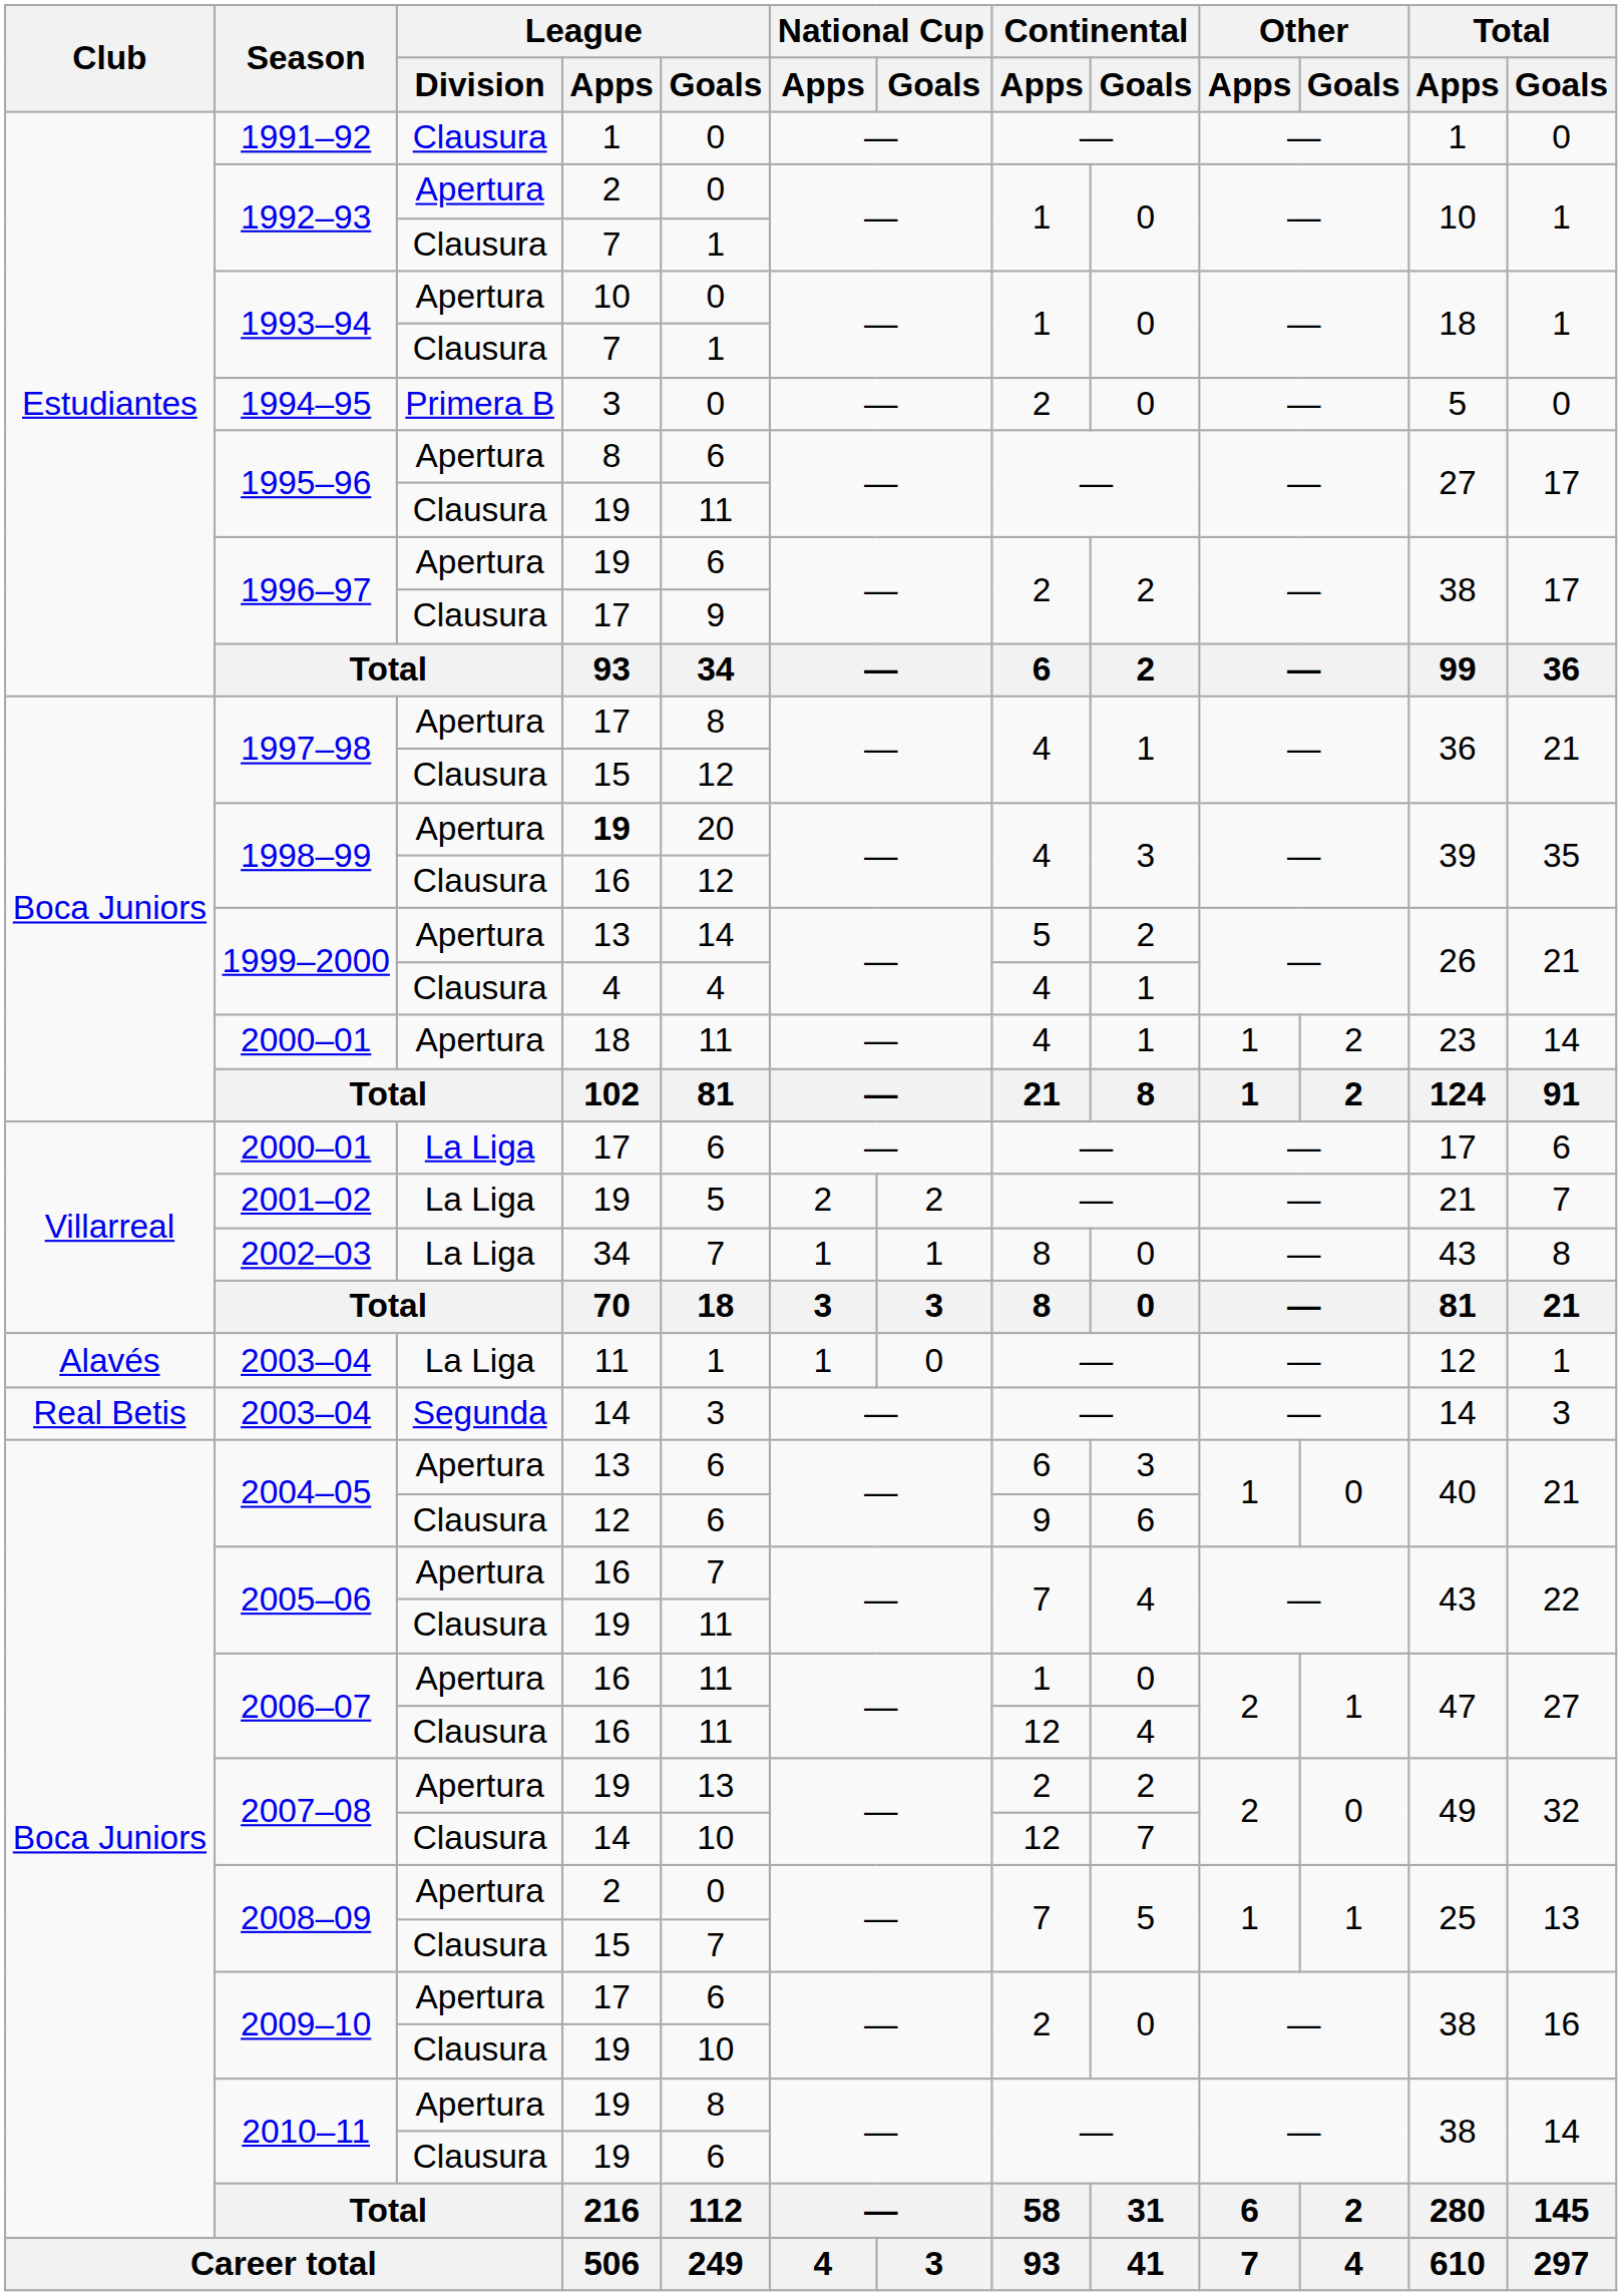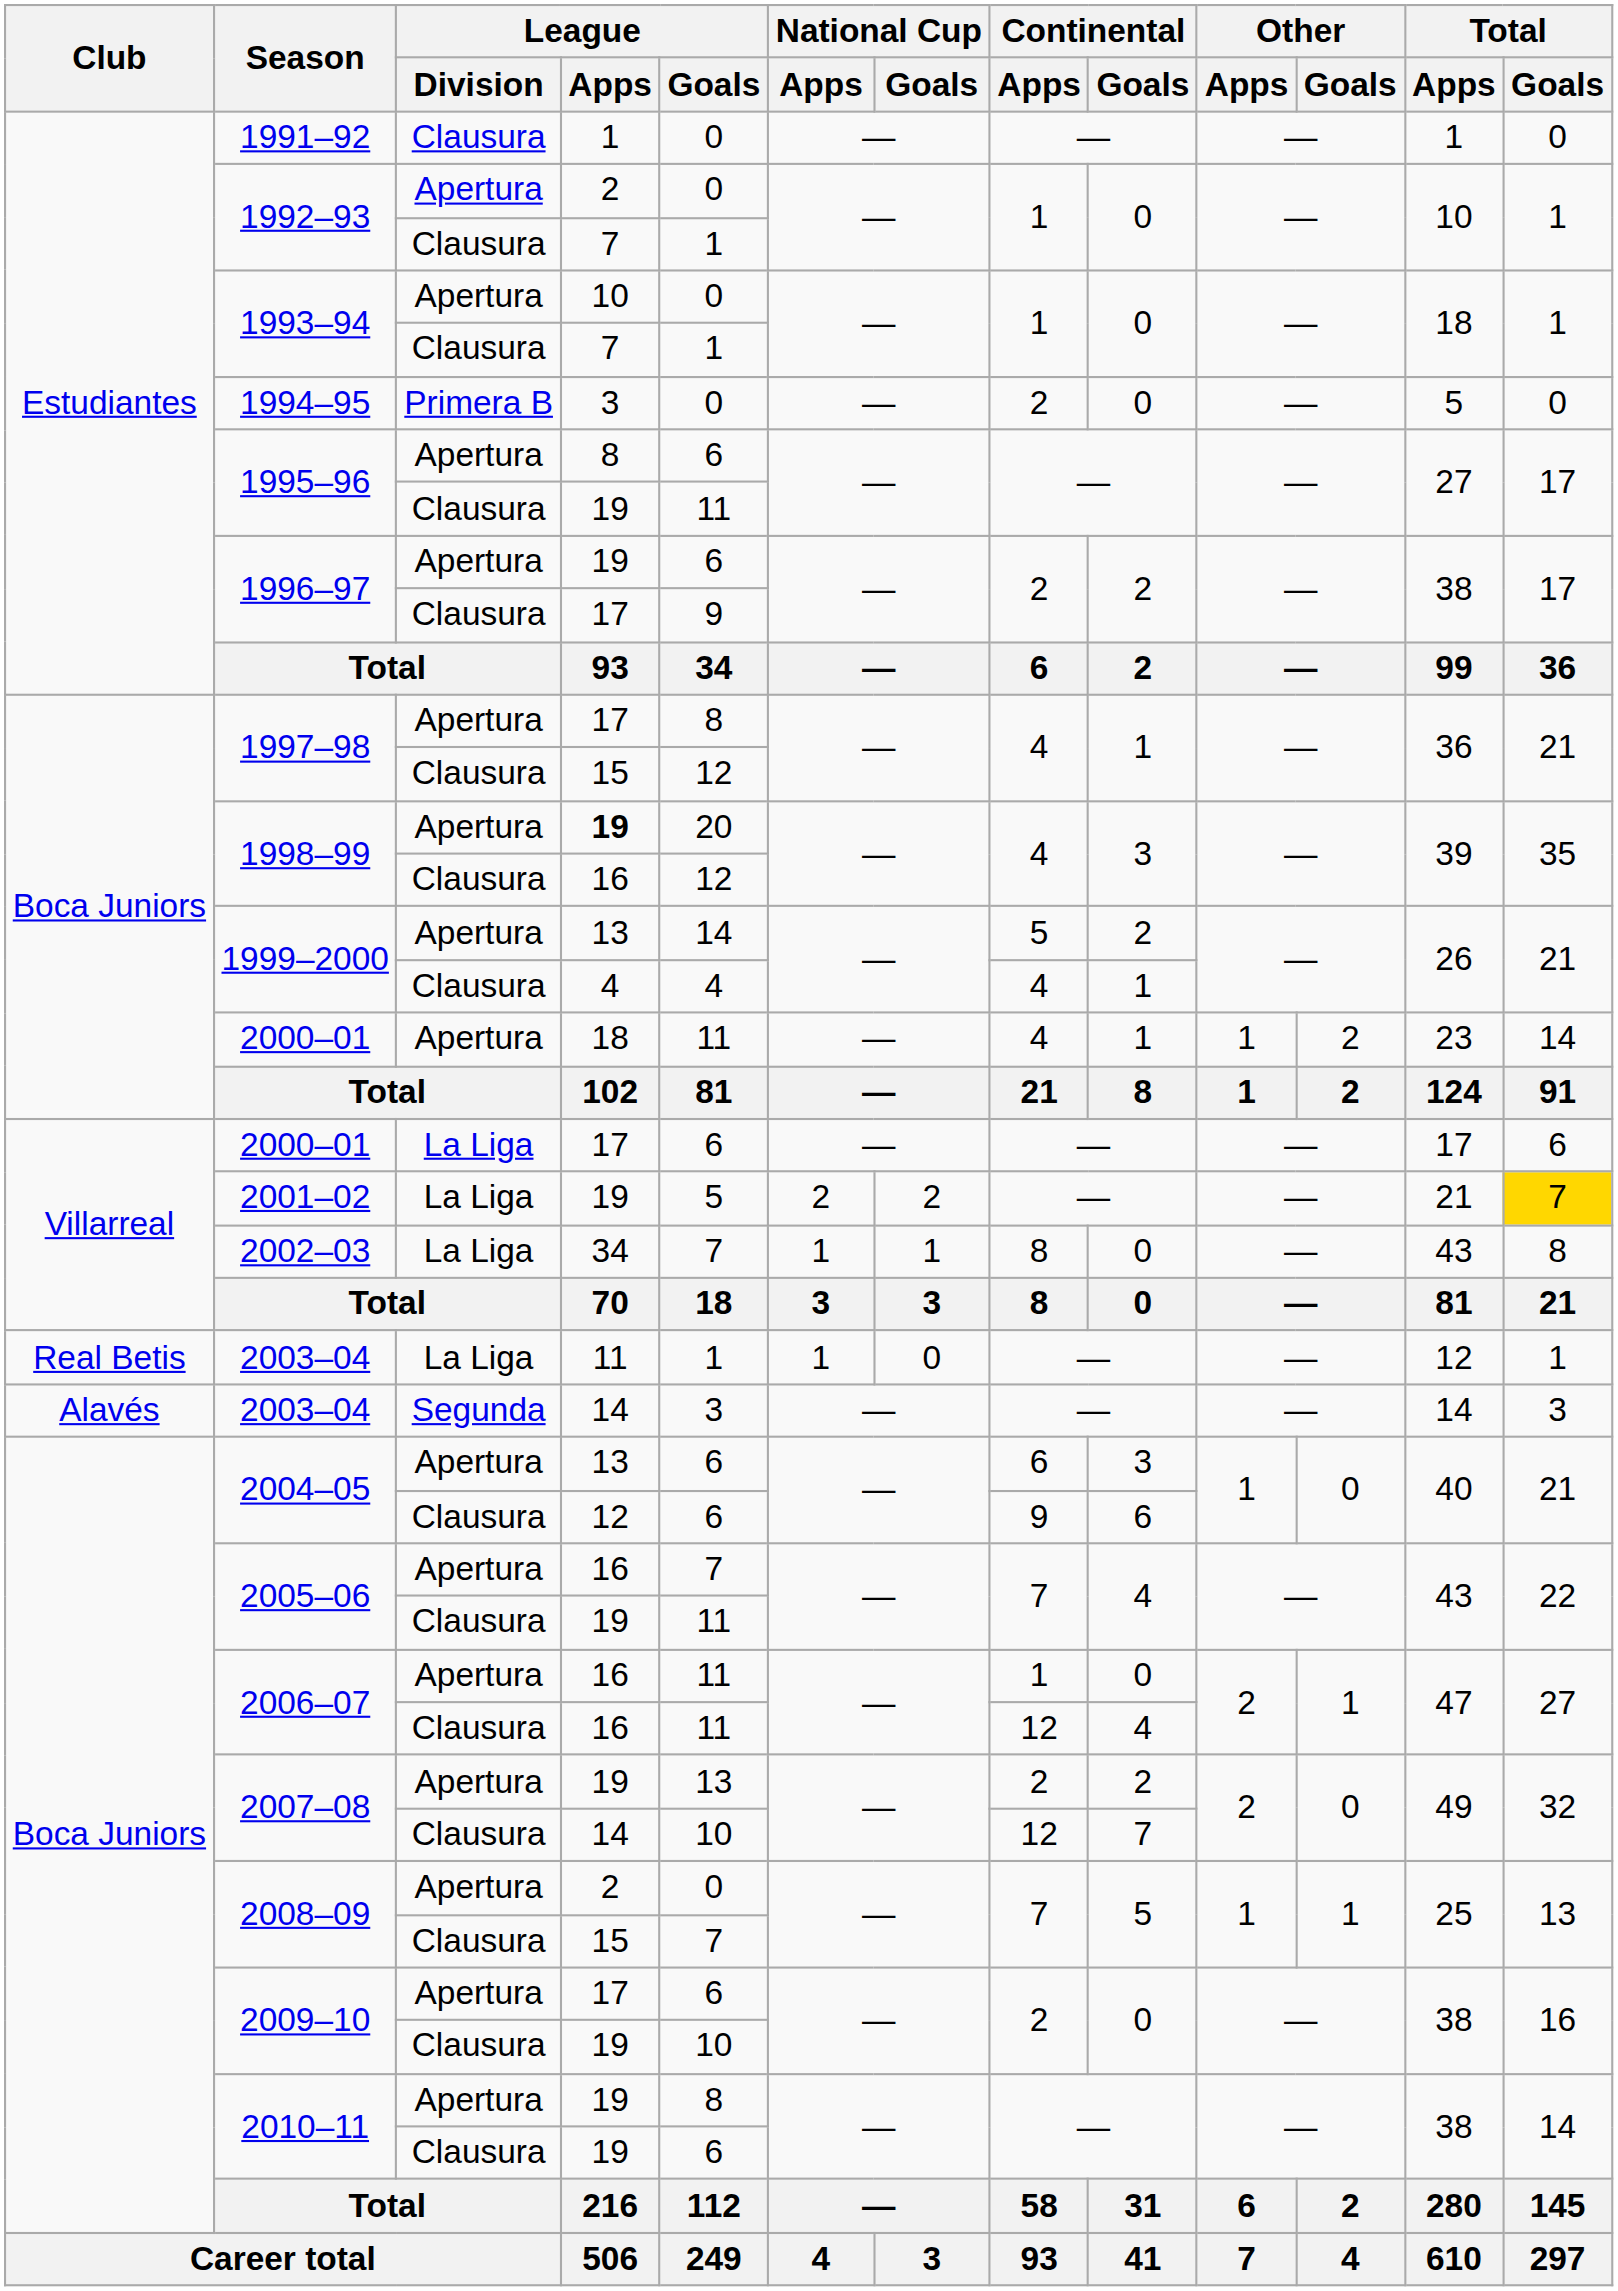 <table class="wikitable" style="text-align: center">
 <tr>
 <th rowspan="2">Club</th>
 <th rowspan="2">Season</th>
 <th colspan="3">League</th>
 <th colspan="2">National Cup</th>
 <th colspan="2">Continental</th>
 <th colspan="2">Other</th>
 <th colspan="2">Total</th>
 </tr>
 <tr>
 <th>Division</th>
 <th>Apps</th>
 <th>Goals</th>
 <th>Apps</th>
 <th>Goals</th>
 <th>Apps</th>
 <th>Goals</th>
 <th>Apps</th>
 <th>Goals</th>
 <th>Apps</th>
 <th>Goals</th>
 </tr>
 <tr>
 <td rowspan="11"><a href='#'>Estudiantes</a></td>
 <td><a href='#'>1991–92</a></td>
 <td><a href='#'>Clausura</a></td>
 <td>1</td>
 <td>0</td>
 <td colspan="2">—</td>
 <td colspan="2">—</td>
 <td colspan="2">—</td>
 <td>1</td>
 <td>0</td>
 </tr>
 <tr>
 <td rowspan="2"><a href='#'>1992–93</a></td>
 <td><a href='#'>Apertura</a></td>
 <td>2</td>
 <td>0</td>
 <td colspan="2" rowspan="2">—</td>
 <td rowspan="2">1</td>
 <td rowspan="2">0</td>
 <td colspan="2" rowspan="2">—</td>
 <td rowspan="2">10</td>
 <td rowspan="2">1</td>
 </tr>
 <tr>
 <td>Clausura</td>
 <td>7</td>
 <td>1</td>
 </tr>
 <tr>
 <td rowspan="2"><a href='#'>1993–94</a></td>
 <td>Apertura</td>
 <td>10</td>
 <td>0</td>
 <td colspan="2" rowspan="2">—</td>
 <td rowspan="2">1</td>
 <td rowspan="2">0</td>
 <td colspan="2" rowspan="2">—</td>
 <td rowspan="2">18</td>
 <td rowspan="2">1</td>
 </tr>
 <tr>
 <td>Clausura</td>
 <td>7</td>
 <td>1</td>
 </tr>
 <tr>
 <td><a href='#'>1994–95</a></td>
 <td><a href='#'>Primera B</a></td>
 <td>3</td>
 <td>0</td>
 <td colspan="2">—</td>
 <td>2</td>
 <td>0</td>
 <td colspan="2">—</td>
 <td>5</td>
 <td>0</td>
 </tr>
 <tr>
 <td rowspan="2"><a href='#'>1995–96</a></td>
 <td>Apertura</td>
 <td>8</td>
 <td>6</td>
 <td colspan="2" rowspan="2">—</td>
 <td colspan="2" rowspan="2">—</td>
 <td colspan="2" rowspan="2">—</td>
 <td rowspan="2">27</td>
 <td rowspan="2">17</td>
 </tr>
 <tr>
 <td>Clausura</td>
 <td>19</td>
 <td>11</td>
 </tr>
 <tr>
 <td rowspan="2"><a href='#'>1996–97</a></td>
 <td>Apertura</td>
 <td>19</td>
 <td>6</td>
 <td colspan="2" rowspan="2">—</td>
 <td rowspan="2">2</td>
 <td rowspan="2">2</td>
 <td colspan="2" rowspan="2">—</td>
 <td rowspan="2">38</td>
 <td rowspan="2">17</td>
 </tr>
 <tr>
 <td>Clausura</td>
 <td>17</td>
 <td>9</td>
 </tr>
 <tr>
 <th colspan="2">Total</th>
 <th>93</th>
 <th>34</th>
 <th colspan="2">—</th>
 <th>6</th>
 <th>2</th>
 <th colspan="2">—</th>
 <th>99</th>
 <th>36</th>
 </tr>
 <tr>
 <td rowspan="8"><a href='#'>Boca Juniors</a></td>
 <td rowspan="2"><a href='#'>1997–98</a></td>
 <td>Apertura</td>
 <td>17</td>
 <td>8</td>
 <td colspan="2" rowspan="2">—</td>
 <td rowspan="2">4</td>
 <td rowspan="2">1</td>
 <td colspan="2" rowspan="2">—</td>
 <td rowspan="2">36</td>
 <td rowspan="2">21</td>
 </tr>
 <tr>
 <td>Clausura</td>
 <td>15</td>
 <td>12</td>
 </tr>
 <tr>
 <td rowspan="2"><a href='#'>1998–99</a></td>
 <td>Apertura</td>
 <td><strong>19</strong></td>
 <td>20</td>
 <td colspan="2" rowspan="2">—</td>
 <td rowspan="2">4</td>
 <td rowspan="2">3</td>
 <td colspan="2" rowspan="2">—</td>
 <td rowspan="2">39</td>
 <td rowspan="2">35</td>
 </tr>
 <tr>
 <td>Clausura</td>
 <td>16</td>
 <td>12</td>
 </tr>
 <tr>
 <td rowspan="2"><a href='#'>1999–2000</a></td>
 <td>Apertura</td>
 <td>13</td>
 <td>14</td>
 <td colspan="2" rowspan="2">—</td>
 <td>5</td>
 <td>2</td>
 <td colspan="2" rowspan="2">—</td>
 <td rowspan="2">26</td>
 <td rowspan="2">21</td>
 </tr>
 <tr>
 <td>Clausura</td>
 <td>4</td>
 <td>4</td>
 <td>4</td>
 <td>1</td>
 </tr>
 <tr>
 <td><a href='#'>2000–01</a></td>
 <td>Apertura</td>
 <td>18</td>
 <td>11</td>
 <td colspan="2">—</td>
 <td>4</td>
 <td>1</td>
 <td>1</td>
 <td>2</td>
 <td>23</td>
 <td>14</td>
 </tr>
 <tr>
 <th colspan="2">Total</th>
 <th>102</th>
 <th>81</th>
 <th colspan="2">—</th>
 <th>21</th>
 <th>8</th>
 <th>1</th>
 <th>2</th>
 <th>124</th>
 <th>91</th>
 </tr>
 <tr>
 <td rowspan="4"><a href='#'>Villarreal</a></td>
 <td><a href='#'>2000–01</a></td>
 <td><a href='#'>La Liga</a></td>
 <td>17</td>
 <td>6</td>
 <td colspan="2">—</td>
 <td colspan="2">—</td>
 <td colspan="2">—</td>
 <td>17</td>
 <td>6</td>
 </tr>
 <tr>
 <td><a href='#'>2001–02</a></td>
 <td>La Liga</td>
 <td>19</td>
 <td>5</td>
 <td>2</td>
 <td>2</td>
 <td colspan="2">—</td>
 <td colspan="2">—</td>
 <td>21</td>
-<td>7</td>
+<td style="background: gold;">7</td>
 </tr>
 <tr>
 <td><a href='#'>2002–03</a></td>
 <td>La Liga</td>
 <td>34</td>
 <td>7</td>
 <td>1</td>
 <td>1</td>
 <td>8</td>
 <td>0</td>
 <td colspan="2">—</td>
 <td>43</td>
 <td>8</td>
 </tr>
 <tr>
 <th colspan="2">Total</th>
 <th>70</th>
 <th>18</th>
 <th>3</th>
 <th>3</th>
 <th>8</th>
 <th>0</th>
 <th colspan="2">—</th>
 <th>81</th>
 <th>21</th>
 </tr>
 <tr>
-<td><a href='#'>Alavés</a></td>
+<td><a href='#'>Real Betis</a></td>
 <td><a href='#'>2003–04</a></td>
 <td>La Liga</td>
 <td>11</td>
 <td>1</td>
 <td>1</td>
 <td>0</td>
 <td colspan="2">—</td>
 <td colspan="2">—</td>
 <td>12</td>
 <td>1</td>
 </tr>
 <tr>
-<td><a href='#'>Real Betis</a></td>
+<td><a href='#'>Alavés</a></td>
 <td><a href='#'>2003–04</a></td>
 <td><a href='#'>Segunda</a></td>
 <td>14</td>
 <td>3</td>
 <td colspan="2">—</td>
 <td colspan="2">—</td>
 <td colspan="2">—</td>
 <td>14</td>
 <td>3</td>
 </tr>
 <tr>
 <td rowspan="15"><a href='#'>Boca Juniors</a></td>
 <td rowspan="2"><a href='#'>2004–05</a></td>
 <td>Apertura</td>
 <td>13</td>
 <td>6</td>
 <td colspan="2" rowspan="2">—</td>
 <td>6</td>
 <td>3</td>
 <td rowspan="2">1</td>
 <td rowspan="2">0</td>
 <td rowspan="2">40</td>
 <td rowspan="2">21</td>
 </tr>
 <tr>
 <td>Clausura</td>
 <td>12</td>
 <td>6</td>
 <td>9</td>
 <td>6</td>
 </tr>
 <tr>
 <td rowspan="2"><a href='#'>2005–06</a></td>
 <td>Apertura</td>
 <td>16</td>
 <td>7</td>
 <td colspan="2" rowspan="2">—</td>
 <td rowspan="2">7</td>
 <td rowspan="2">4</td>
 <td colspan="2" rowspan="2">—</td>
 <td rowspan="2">43</td>
 <td rowspan="2">22</td>
 </tr>
 <tr>
 <td>Clausura</td>
 <td>19</td>
 <td>11</td>
 </tr>
 <tr>
 <td rowspan="2"><a href='#'>2006–07</a></td>
 <td>Apertura</td>
 <td>16</td>
 <td>11</td>
 <td colspan="2" rowspan="2">—</td>
 <td>1</td>
 <td>0</td>
 <td rowspan="2">2</td>
 <td rowspan="2">1</td>
 <td rowspan="2">47</td>
 <td rowspan="2">27</td>
 </tr>
 <tr>
 <td>Clausura</td>
 <td>16</td>
 <td>11</td>
 <td>12</td>
 <td>4</td>
 </tr>
 <tr>
 <td rowspan="2"><a href='#'>2007–08</a></td>
 <td>Apertura</td>
 <td>19</td>
 <td>13</td>
 <td colspan="2" rowspan="2">—</td>
 <td>2</td>
 <td>2</td>
 <td rowspan="2">2</td>
 <td rowspan="2">0</td>
 <td rowspan="2">49</td>
 <td rowspan="2">32</td>
 </tr>
 <tr>
 <td>Clausura</td>
 <td>14</td>
 <td>10</td>
 <td>12</td>
 <td>7</td>
 </tr>
 <tr>
 <td rowspan="2"><a href='#'>2008–09</a></td>
 <td>Apertura</td>
 <td>2</td>
 <td>0</td>
 <td colspan="2" rowspan="2">—</td>
 <td rowspan="2">7</td>
 <td rowspan="2">5</td>
 <td rowspan="2">1</td>
 <td rowspan="2">1</td>
 <td rowspan="2">25</td>
 <td rowspan="2">13</td>
 </tr>
 <tr>
 <td>Clausura</td>
 <td>15</td>
 <td>7</td>
 </tr>
 <tr>
 <td rowspan="2"><a href='#'>2009–10</a></td>
 <td>Apertura</td>
 <td>17</td>
 <td>6</td>
 <td colspan="2" rowspan="2">—</td>
 <td rowspan="2">2</td>
 <td rowspan="2">0</td>
 <td colspan="2" rowspan="2">—</td>
 <td rowspan="2">38</td>
 <td rowspan="2">16</td>
 </tr>
 <tr>
 <td>Clausura</td>
 <td>19</td>
 <td>10</td>
 </tr>
 <tr>
 <td rowspan="2"><a href='#'>2010–11</a></td>
 <td>Apertura</td>
 <td>19</td>
 <td>8</td>
 <td colspan="2" rowspan="2">—</td>
 <td colspan="2" rowspan="2">—</td>
 <td colspan="2" rowspan="2">—</td>
 <td rowspan="2">38</td>
 <td rowspan="2">14</td>
 </tr>
 <tr>
 <td>Clausura</td>
 <td>19</td>
 <td>6</td>
 </tr>
 <tr>
 <th colspan="2">Total</th>
 <th>216</th>
 <th>112</th>
 <th colspan="2">—</th>
 <th>58</th>
 <th>31</th>
 <th>6</th>
 <th>2</th>
 <th>280</th>
 <th>145</th>
 </tr>
 <tr>
 <th colspan="3">Career total</th>
 <th>506</th>
 <th>249</th>
 <th>4</th>
 <th>3</th>
 <th>93</th>
 <th>41</th>
 <th>7</th>
 <th>4</th>
 <th>610</th>
 <th>297</th>
 </tr>
 </table>
